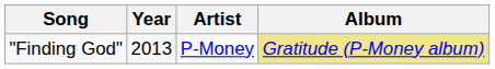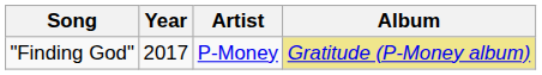 <table class="wikitable plainrowheaders">
 <tr>
 <th scope="col">Song</th>
 <th scope="col">Year</th>
 <th scope="col">Artist</th>
 <th scope="col">Album</th>
 </tr>
 <tr>
 <td>"Finding God"</td>
-<td>2013</td>
+<td>2017</td>
 <td><a href='#'>P-Money</a></td>
 <td style="background: khaki;"><em><a href='#'>Gratitude (P-Money album)</a></em></td>
 </tr>
 </table>
